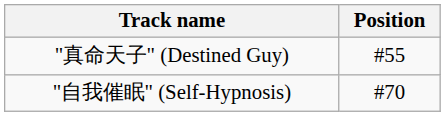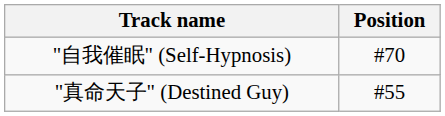 <table class="wikitable" style="text-align:center">
 <tr>
 <th width="250px">Track name</th>
 <th width="70px">Position</th>
 </tr>
 <tr>
+<td>"自我催眠" (Self-Hypnosis)</td>
+<td>#70</td>
+</tr>
+<tr>
 <td>"真命天子" (Destined Guy)</td>
 <td>#55</td>
 </tr>
-<tr>
-<td>"自我催眠" (Self-Hypnosis)</td>
-<td>#70</td>
-</tr>
 </table>
